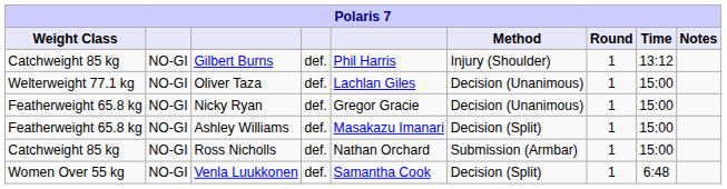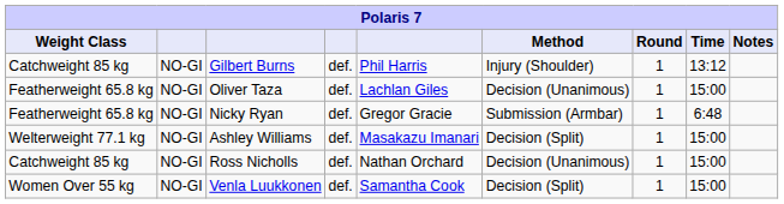 <table class="wikitable" style="font-size: 80%;">
 <tr>
 <th colspan="9" style="background-color: #ccf; color: #000080; text-align: center;"><strong>Polaris 7</strong></th>
 </tr>
 <tr>
 <th colspan="1" style="background-color: #E6E8FA; color: #000000; text-align: center;">Weight Class</th>
 <th colspan="1" style="background-color: #E6E8FA; color: #000000; text-align: center;"></th>
 <th colspan="1" style="background-color: #E6E8FA; color: #000000; text-align: center;"></th>
 <th colspan="1" style="background-color: #E6E8FA; color: #000000; text-align: center;"></th>
 <th colspan="1" style="background-color: #E6E8FA; color: #000000; text-align: center;"></th>
 <th colspan="1" style="background-color: #E6E8FA; color: #000000; text-align: center;">Method</th>
 <th colspan="1" style="background-color: #E6E8FA; color: #000000; text-align: center;">Round</th>
 <th colspan="1" style="background-color: #E6E8FA; color: #000000; text-align: center;">Time</th>
 <th colspan="1" style="background-color: #E6E8FA; color: #000000; text-align: center;">Notes</th>
 </tr>
 <tr>
 <td>Catchweight 85 kg</td>
 <td>NO-GI</td>
 <td> <a href='#'>Gilbert Burns</a></td>
 <td>def.</td>
 <td> <a href='#'>Phil Harris</a></td>
 <td>Injury (Shoulder)</td>
 <td align=center>1</td>
 <td align=center>13:12</td>
 <td></td>
 </tr>
 <tr>
-<td>Welterweight 77.1 kg</td>
+<td>Featherweight 65.8 kg</td>
 <td>NO-GI</td>
 <td> Oliver Taza</td>
 <td>def.</td>
 <td> <a href='#'>Lachlan Giles</a></td>
 <td>Decision (Unanimous)</td>
 <td align=center>1</td>
 <td align=center>15:00</td>
 <td></td>
 </tr>
 <tr>
 <td>Featherweight 65.8 kg</td>
 <td>NO-GI</td>
 <td> Nicky Ryan</td>
 <td>def.</td>
 <td> Gregor Gracie</td>
-<td>Decision (Unanimous)</td>
+<td>Submission (Armbar)</td>
 <td align=center>1</td>
-<td align=center>15:00</td>
+<td align=center>6:48</td>
 <td></td>
 </tr>
 <tr>
-<td>Featherweight 65.8 kg</td>
+<td>Welterweight 77.1 kg</td>
 <td>NO-GI</td>
 <td> Ashley Williams</td>
 <td>def.</td>
 <td> <a href='#'>Masakazu Imanari</a></td>
 <td>Decision (Split)</td>
 <td align=center>1</td>
 <td align=center>15:00</td>
 <td></td>
 </tr>
 <tr>
 <td>Catchweight 85 kg</td>
 <td>NO-GI</td>
 <td> Ross Nicholls</td>
 <td>def.</td>
 <td> Nathan Orchard</td>
-<td>Submission (Armbar)</td>
+<td>Decision (Unanimous)</td>
 <td align=center>1</td>
 <td align=center>15:00</td>
 <td></td>
 </tr>
 <tr>
 <td>Women Over 55 kg</td>
 <td>NO-GI</td>
 <td> <a href='#'>Venla Luukkonen</a></td>
 <td>def.</td>
 <td> <a href='#'>Samantha Cook</a></td>
 <td>Decision (Split)</td>
 <td align=center>1</td>
-<td align=center>6:48</td>
+<td align=center>15:00</td>
 <td></td>
 </tr>
 </table>
